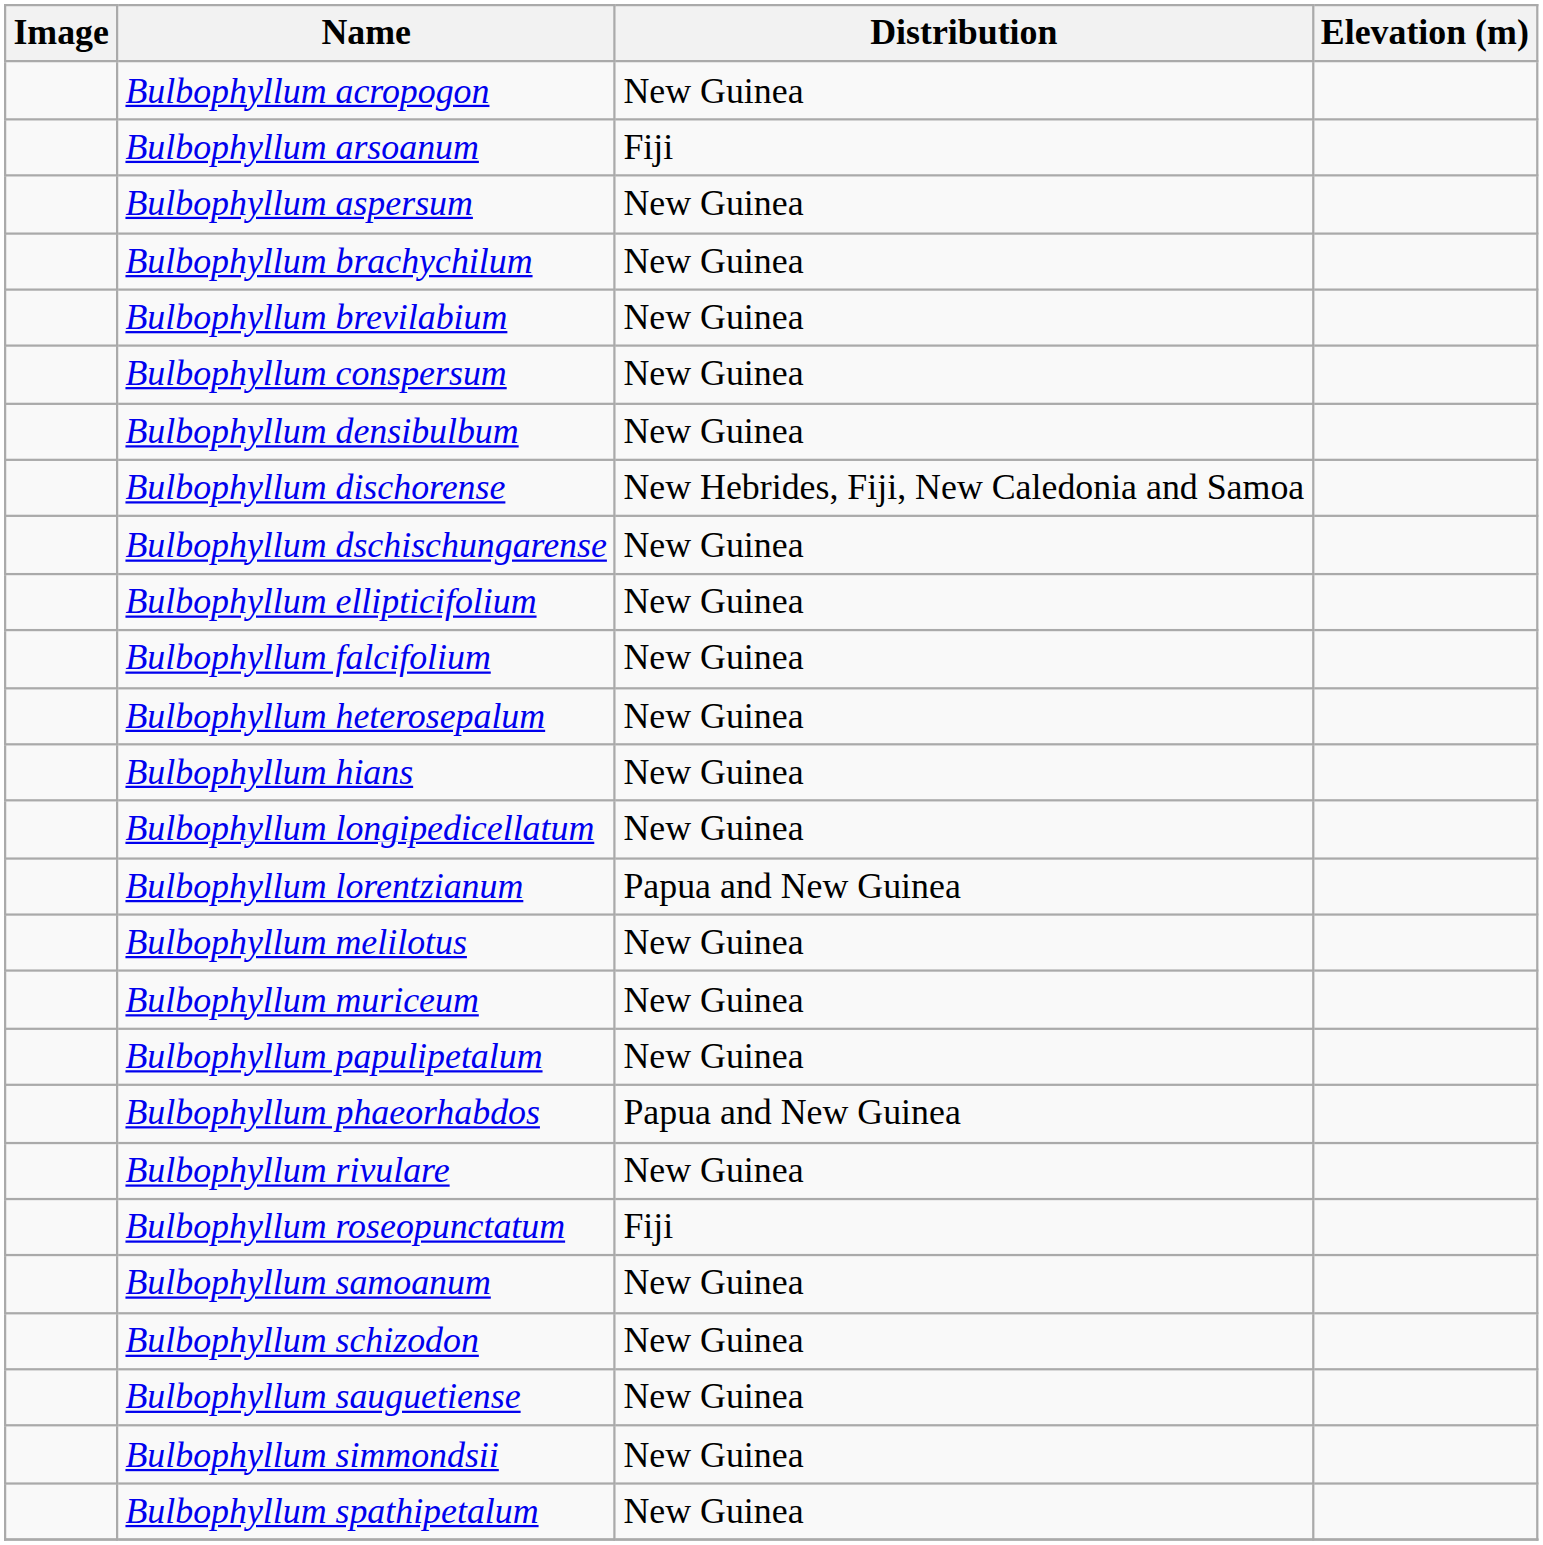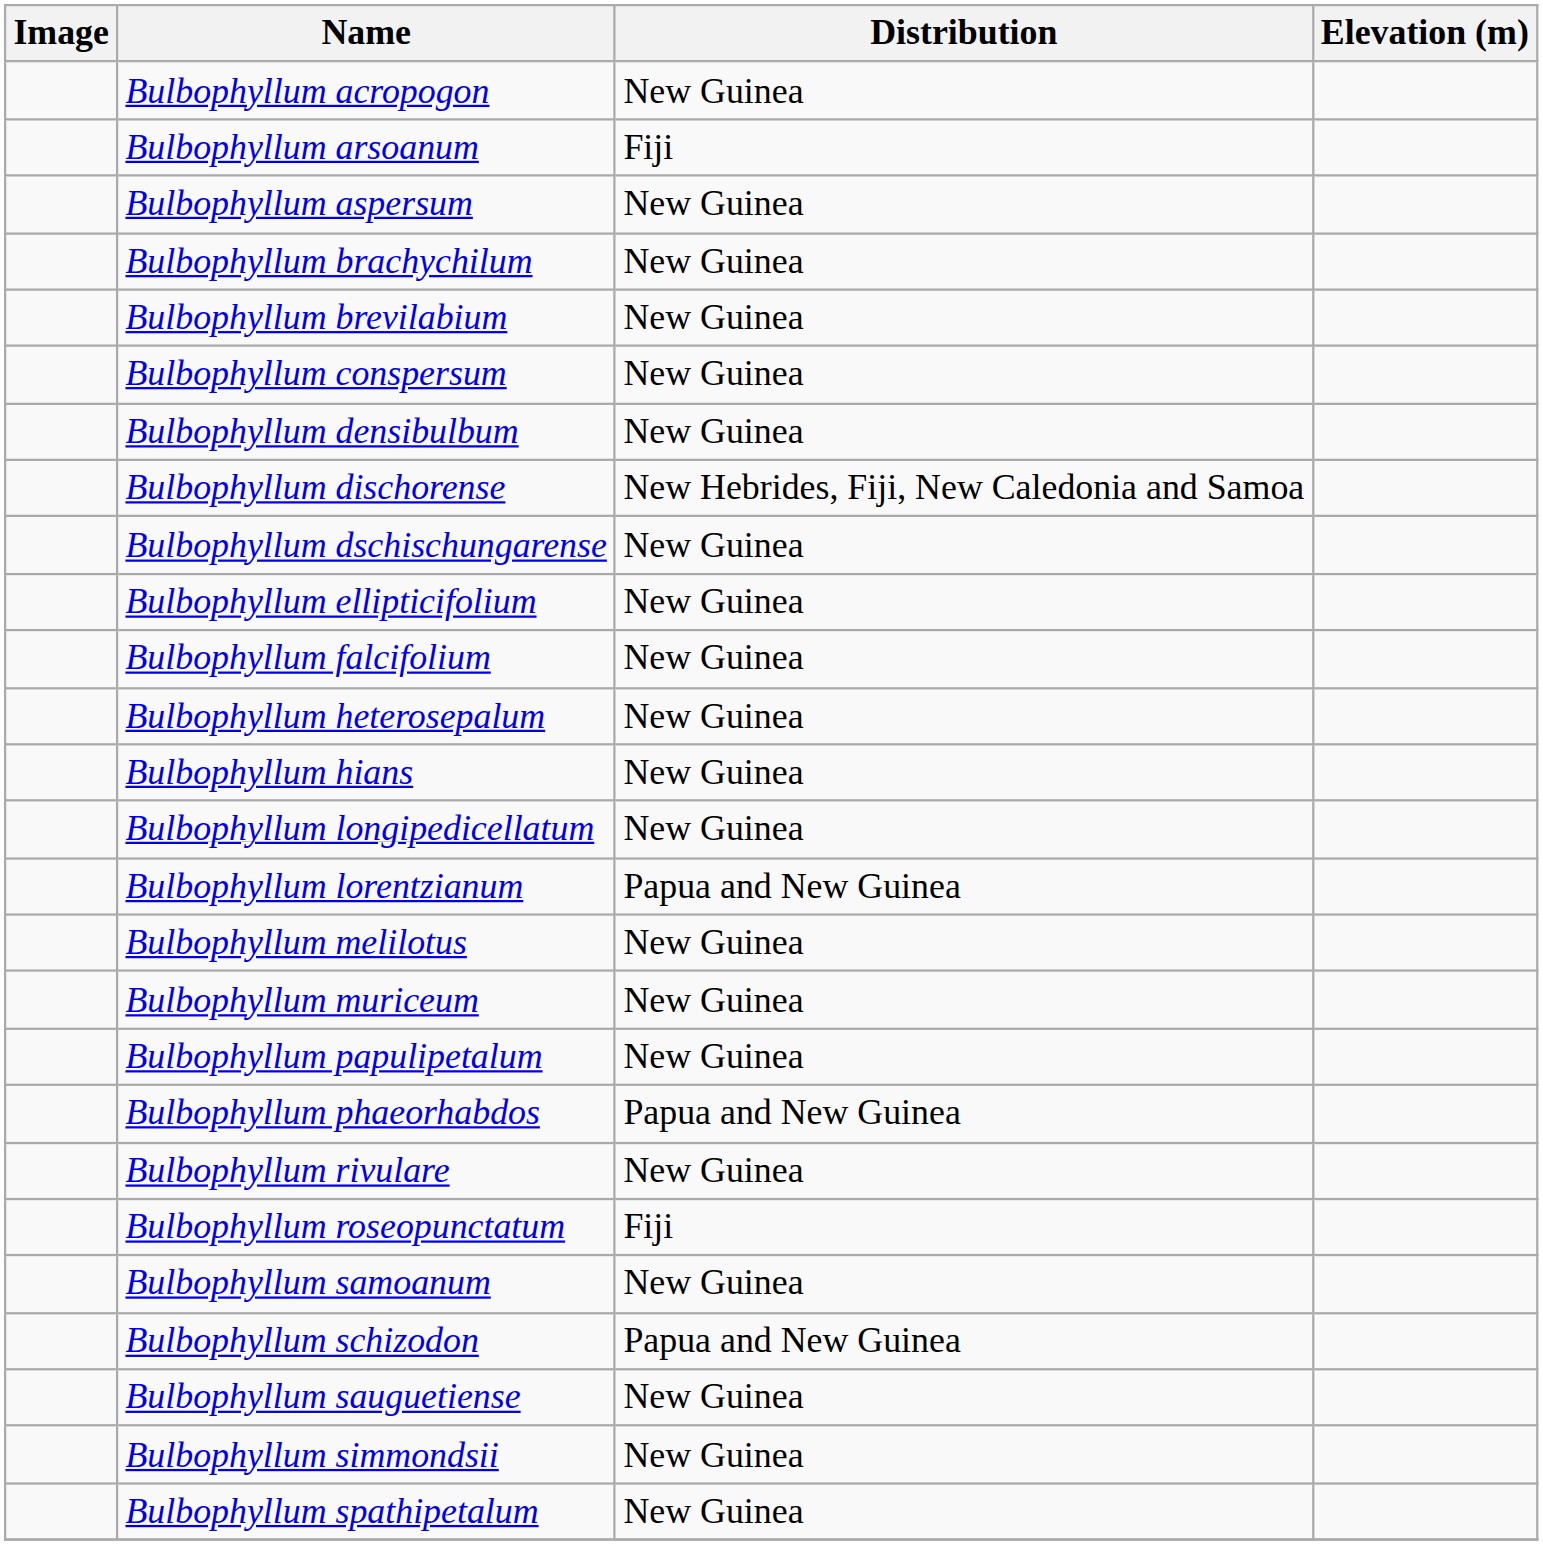 <table class="wikitable collapsible">
 <tr>
 <th>Image</th>
 <th>Name</th>
 <th>Distribution</th>
 <th>Elevation (m)</th>
 </tr>
 <tr>
 <td></td>
 <td><em><a href='#'>Bulbophyllum acropogon</a></em> </td>
 <td>New Guinea</td>
 <td></td>
 </tr>
 <tr>
 <td></td>
 <td><em><a href='#'>Bulbophyllum arsoanum</a></em> </td>
 <td>Fiji</td>
 <td></td>
 </tr>
 <tr>
 <td></td>
 <td><em><a href='#'>Bulbophyllum aspersum</a></em> </td>
 <td>New Guinea</td>
 <td></td>
 </tr>
 <tr>
 <td></td>
 <td><em><a href='#'>Bulbophyllum brachychilum</a></em> </td>
 <td>New Guinea</td>
 <td></td>
 </tr>
 <tr>
 <td></td>
 <td><em><a href='#'>Bulbophyllum brevilabium</a></em> </td>
 <td>New Guinea</td>
 <td></td>
 </tr>
 <tr>
 <td></td>
 <td><em><a href='#'>Bulbophyllum conspersum</a></em> </td>
 <td>New Guinea</td>
 <td></td>
 </tr>
 <tr>
 <td></td>
 <td><em><a href='#'>Bulbophyllum densibulbum</a></em> </td>
 <td>New Guinea</td>
 <td></td>
 </tr>
 <tr>
 <td></td>
 <td><em><a href='#'>Bulbophyllum dischorense</a></em> </td>
 <td>New Hebrides, Fiji, New Caledonia and Samoa</td>
 <td></td>
 </tr>
 <tr>
 <td></td>
 <td><em><a href='#'>Bulbophyllum dschischungarense</a></em> </td>
 <td>New Guinea</td>
 <td></td>
 </tr>
 <tr>
 <td></td>
 <td><em><a href='#'>Bulbophyllum ellipticifolium</a></em> </td>
 <td>New Guinea</td>
 <td></td>
 </tr>
 <tr>
 <td></td>
 <td><em><a href='#'>Bulbophyllum falcifolium</a></em> </td>
 <td>New Guinea</td>
 <td></td>
 </tr>
 <tr>
 <td></td>
 <td><em><a href='#'>Bulbophyllum heterosepalum</a></em> </td>
 <td>New Guinea</td>
 <td></td>
 </tr>
 <tr>
 <td></td>
 <td><em><a href='#'>Bulbophyllum hians</a></em> </td>
 <td>New Guinea</td>
 <td></td>
 </tr>
 <tr>
 <td></td>
 <td><em><a href='#'>Bulbophyllum longipedicellatum</a></em> </td>
 <td>New Guinea</td>
 <td></td>
 </tr>
 <tr>
 <td></td>
 <td><em><a href='#'>Bulbophyllum lorentzianum</a></em> </td>
 <td>Papua and New Guinea</td>
 <td></td>
 </tr>
 <tr>
 <td></td>
 <td><em><a href='#'>Bulbophyllum melilotus</a></em> </td>
 <td>New Guinea</td>
 <td></td>
 </tr>
 <tr>
 <td></td>
 <td><em><a href='#'>Bulbophyllum muriceum</a></em> </td>
 <td>New Guinea</td>
 <td></td>
 </tr>
 <tr>
 <td></td>
 <td><em><a href='#'>Bulbophyllum papulipetalum</a></em> </td>
 <td>New Guinea</td>
 <td></td>
 </tr>
 <tr>
 <td></td>
 <td><em><a href='#'>Bulbophyllum phaeorhabdos</a></em> </td>
 <td>Papua and New Guinea</td>
 <td></td>
 </tr>
 <tr>
 <td></td>
 <td><em><a href='#'>Bulbophyllum rivulare</a></em> </td>
 <td>New Guinea</td>
 <td></td>
 </tr>
 <tr>
 <td></td>
 <td><em><a href='#'>Bulbophyllum roseopunctatum</a></em> </td>
 <td>Fiji</td>
 <td></td>
 </tr>
 <tr>
 <td></td>
 <td><em><a href='#'>Bulbophyllum samoanum</a></em> </td>
 <td>New Guinea</td>
 <td></td>
 </tr>
 <tr>
 <td></td>
 <td><em><a href='#'>Bulbophyllum schizodon</a></em> </td>
-<td>New Guinea</td>
+<td>Papua and New Guinea</td>
 <td></td>
 </tr>
 <tr>
 <td></td>
 <td><em><a href='#'>Bulbophyllum sauguetiense</a></em> </td>
 <td>New Guinea</td>
 <td></td>
 </tr>
 <tr>
 <td></td>
 <td><em><a href='#'>Bulbophyllum simmondsii</a></em> </td>
 <td>New Guinea</td>
 <td></td>
 </tr>
 <tr>
 <td></td>
 <td><em><a href='#'>Bulbophyllum spathipetalum</a></em> </td>
 <td>New Guinea</td>
 <td></td>
 </tr>
 <tr>
 </tr>
 </table>
